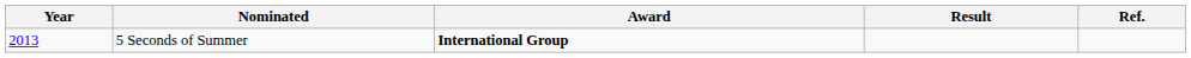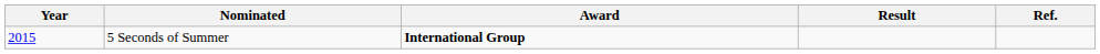 <table class="wikitable" style="width:100%;">
 <tr>
 <th width=5%>Year</th>
 <th style="width:15%;">Nominated</th>
 <th style="width:20%;">Award</th>
 <th style="width:10%;">Result</th>
 <th style="width:5%;">Ref.</th>
 </tr>
 <tr>
-<td><a href='#'>2013</a></td>
+<td><a href='#'>2015</a></td>
 <td>5 Seconds of Summer</td>
 <td><strong>International Group</strong></td>
 <td></td>
 <td></td>
 </tr>
 </table>
